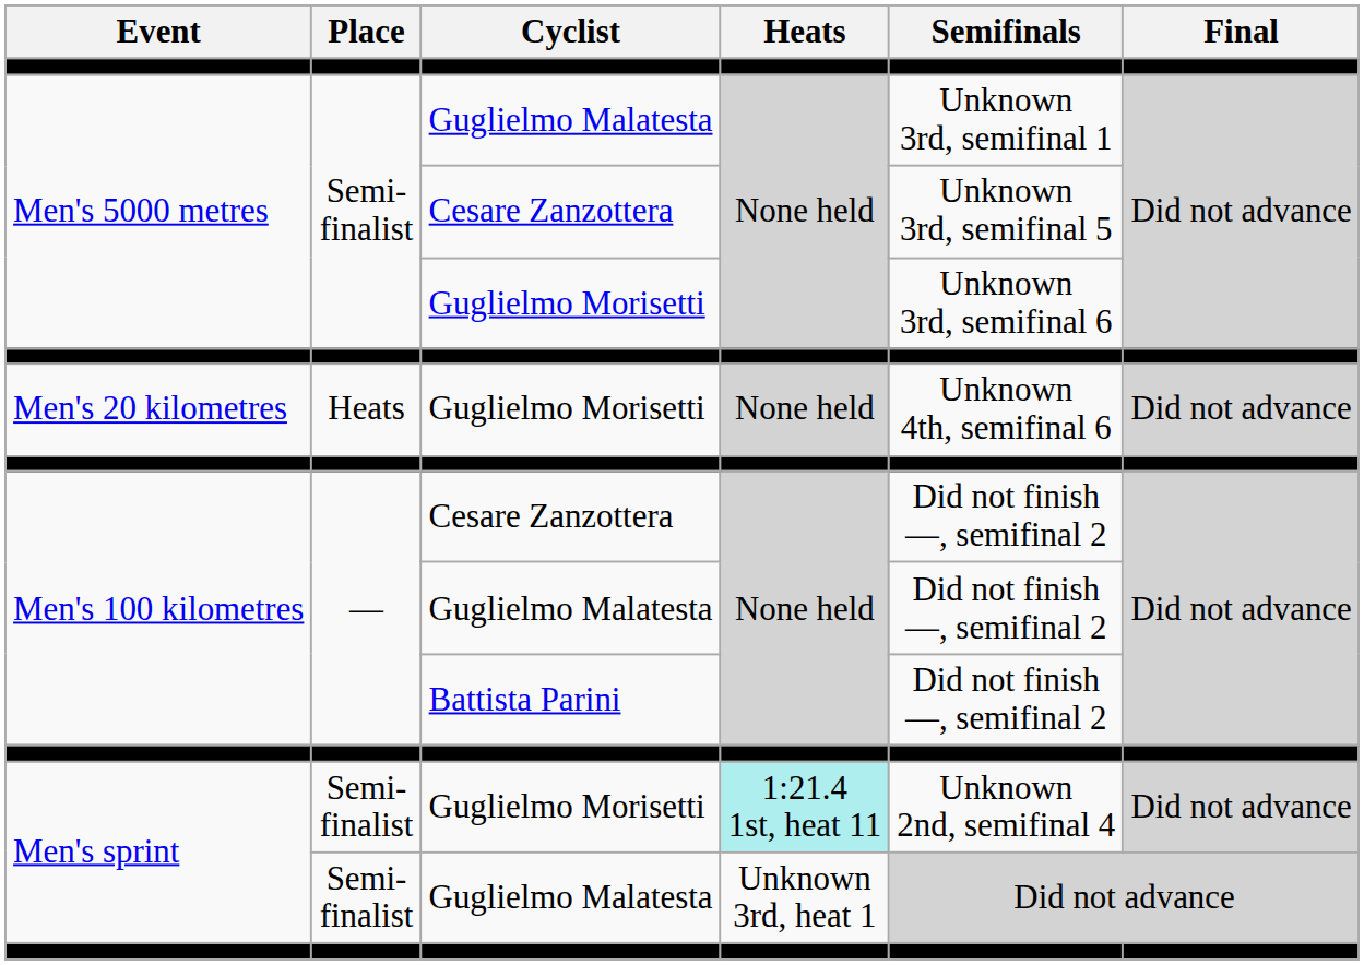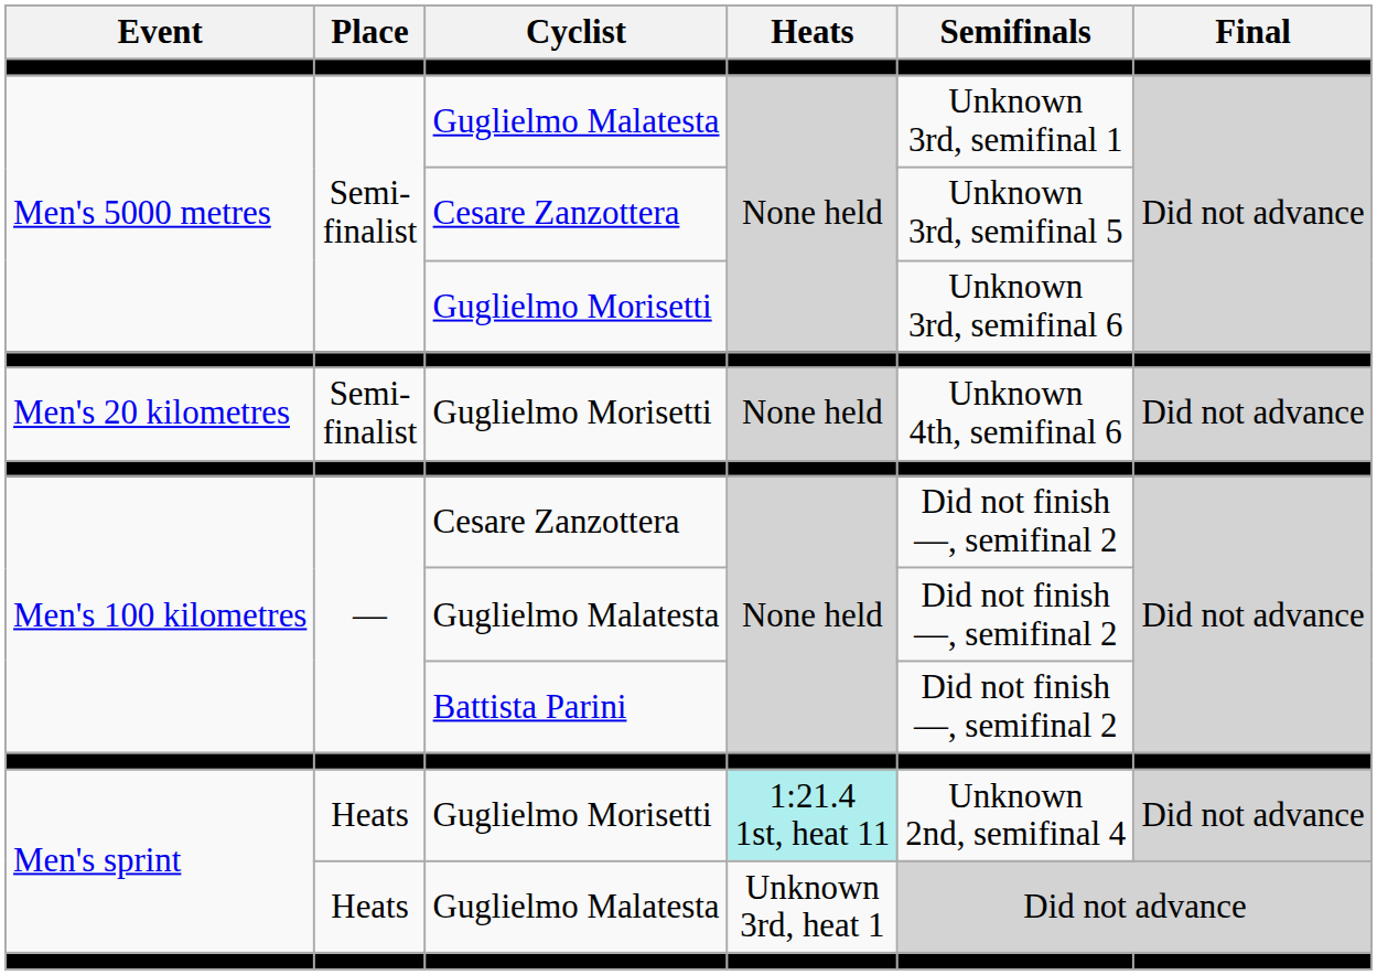 <table class=wikitable>
 <tr>
 <th>Event</th>
 <th>Place</th>
 <th>Cyclist</th>
 <th>Heats</th>
 <th>Semifinals</th>
 <th>Final</th>
 </tr>
 <tr bgcolor=black>
 <td></td>
 <td></td>
 <td></td>
 <td></td>
 <td></td>
 <td></td>
 </tr>
 <tr align=center>
 <td rowspan=3 align=left><a href='#'>Men's 5000 metres</a></td>
 <td rowspan=3>Semi-<br>finalist</td>
 <td align=left><a href='#'>Guglielmo Malatesta</a></td>
 <td rowspan=3 bgcolor=lightgray>None held</td>
 <td>Unknown <br> 3rd, semifinal 1</td>
 <td rowspan=3 bgcolor=lightgray>Did not advance</td>
 </tr>
 <tr align=center>
 <td align=left><a href='#'>Cesare Zanzottera</a></td>
 <td>Unknown <br> 3rd, semifinal 5</td>
 </tr>
 <tr align=center>
 <td align=left><a href='#'>Guglielmo Morisetti</a></td>
 <td>Unknown <br> 3rd, semifinal 6</td>
 </tr>
 <tr bgcolor=black>
 <td></td>
 <td></td>
 <td></td>
 <td></td>
 <td></td>
 <td></td>
 </tr>
 <tr align=center>
 <td align=left><a href='#'>Men's 20 kilometres</a></td>
-<td>Heats</td>
+<td>Semi-<br> finalist</td>
 <td align=left>Guglielmo Morisetti</td>
 <td bgcolor=lightgray>None held</td>
 <td>Unknown <br> 4th, semifinal 6</td>
 <td bgcolor=lightgray>Did not advance</td>
 </tr>
 <tr bgcolor=black>
 <td></td>
 <td></td>
 <td></td>
 <td></td>
 <td></td>
 <td></td>
 </tr>
 <tr align=center>
 <td rowspan=3 align=left><a href='#'>Men's 100 kilometres</a></td>
 <td rowspan=3>—</td>
 <td align=left>Cesare Zanzottera</td>
 <td rowspan=3 bgcolor=lightgray>None held</td>
 <td>Did not finish <br> —, semifinal 2</td>
 <td rowspan=3 bgcolor=lightgray>Did not advance</td>
 </tr>
 <tr align=center>
 <td align=left>Guglielmo Malatesta</td>
 <td>Did not finish <br> —, semifinal 2</td>
 </tr>
 <tr align=center>
 <td align=left><a href='#'>Battista Parini</a></td>
 <td>Did not finish <br> —, semifinal 2</td>
 </tr>
 <tr bgcolor=black>
 <td></td>
 <td></td>
 <td></td>
 <td></td>
 <td></td>
 <td></td>
 </tr>
 <tr align=center>
 <td rowspan=2 align=left><a href='#'>Men's sprint</a></td>
-<td>Semi-<br>finalist</td>
+<td>Heats</td>
 <td align=left>Guglielmo Morisetti</td>
 <td style="background: paleturquoise;">1:21.4 <br> 1st, heat 11</td>
 <td>Unknown <br> 2nd, semifinal 4</td>
 <td bgcolor=lightgray>Did not advance</td>
 </tr>
 <tr align=center>
-<td>Semi-<br> finalist</td>
+<td>Heats</td>
 <td align=left>Guglielmo Malatesta</td>
 <td>Unknown <br> 3rd, heat 1</td>
 <td colspan=2 bgcolor=lightgray>Did not advance</td>
 </tr>
 <tr bgcolor=black>
 <td></td>
 <td></td>
 <td></td>
 <td></td>
 <td></td>
 <td></td>
 </tr>
 </table>
